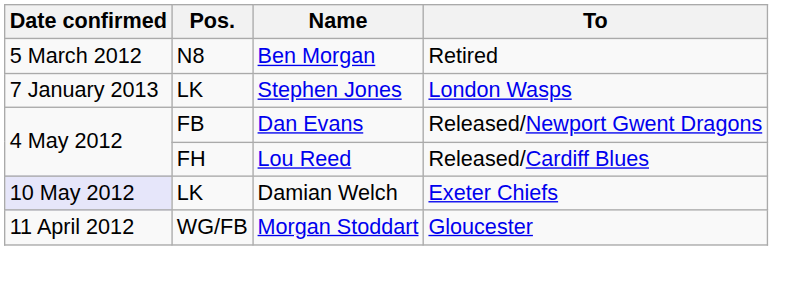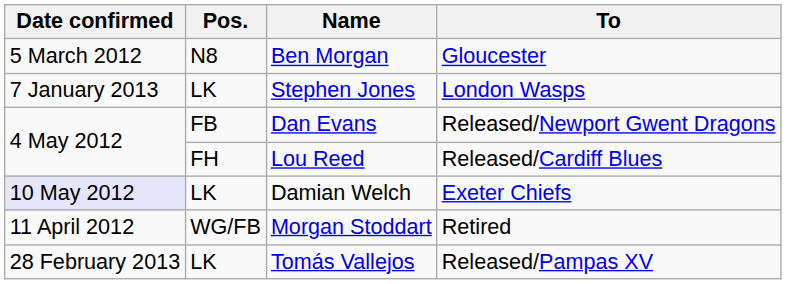 <table class="wikitable">
 <tr>
 <th>Date confirmed</th>
 <th>Pos.</th>
 <th>Name</th>
 <th>To</th>
 </tr>
 <tr>
 <td>5 March 2012</td>
 <td>N8</td>
 <td> <a href='#'>Ben Morgan</a></td>
-<td>Retired</td>
+<td><a href='#'>Gloucester</a></td>
 </tr>
 <tr>
 <td>7 January 2013</td>
 <td>LK</td>
 <td> <a href='#'>Stephen Jones</a></td>
 <td><a href='#'>London Wasps</a></td>
 </tr>
 <tr>
 <td rowspan="2">4 May 2012</td>
 <td>FB</td>
 <td> <a href='#'>Dan Evans</a></td>
 <td>Released/<a href='#'>Newport Gwent Dragons</a></td>
 </tr>
 <tr>
 <td>FH</td>
 <td> <a href='#'>Lou Reed</a></td>
 <td>Released/<a href='#'>Cardiff Blues</a></td>
 </tr>
 <tr>
 <td style="background: lavender;">10 May 2012</td>
 <td>LK</td>
 <td> Damian Welch</td>
 <td><a href='#'>Exeter Chiefs</a></td>
 </tr>
 <tr>
 <td>11 April 2012</td>
 <td>WG/FB</td>
 <td> <a href='#'>Morgan Stoddart</a></td>
-<td><a href='#'>Gloucester</a></td>
+<td>Retired</td>
+</tr>
+<tr>
+<td>28 February 2013</td>
+<td>LK</td>
+<td> <a href='#'>Tomás Vallejos</a></td>
+<td>Released/<a href='#'>Pampas XV</a></td>
 </tr>
 </table>
